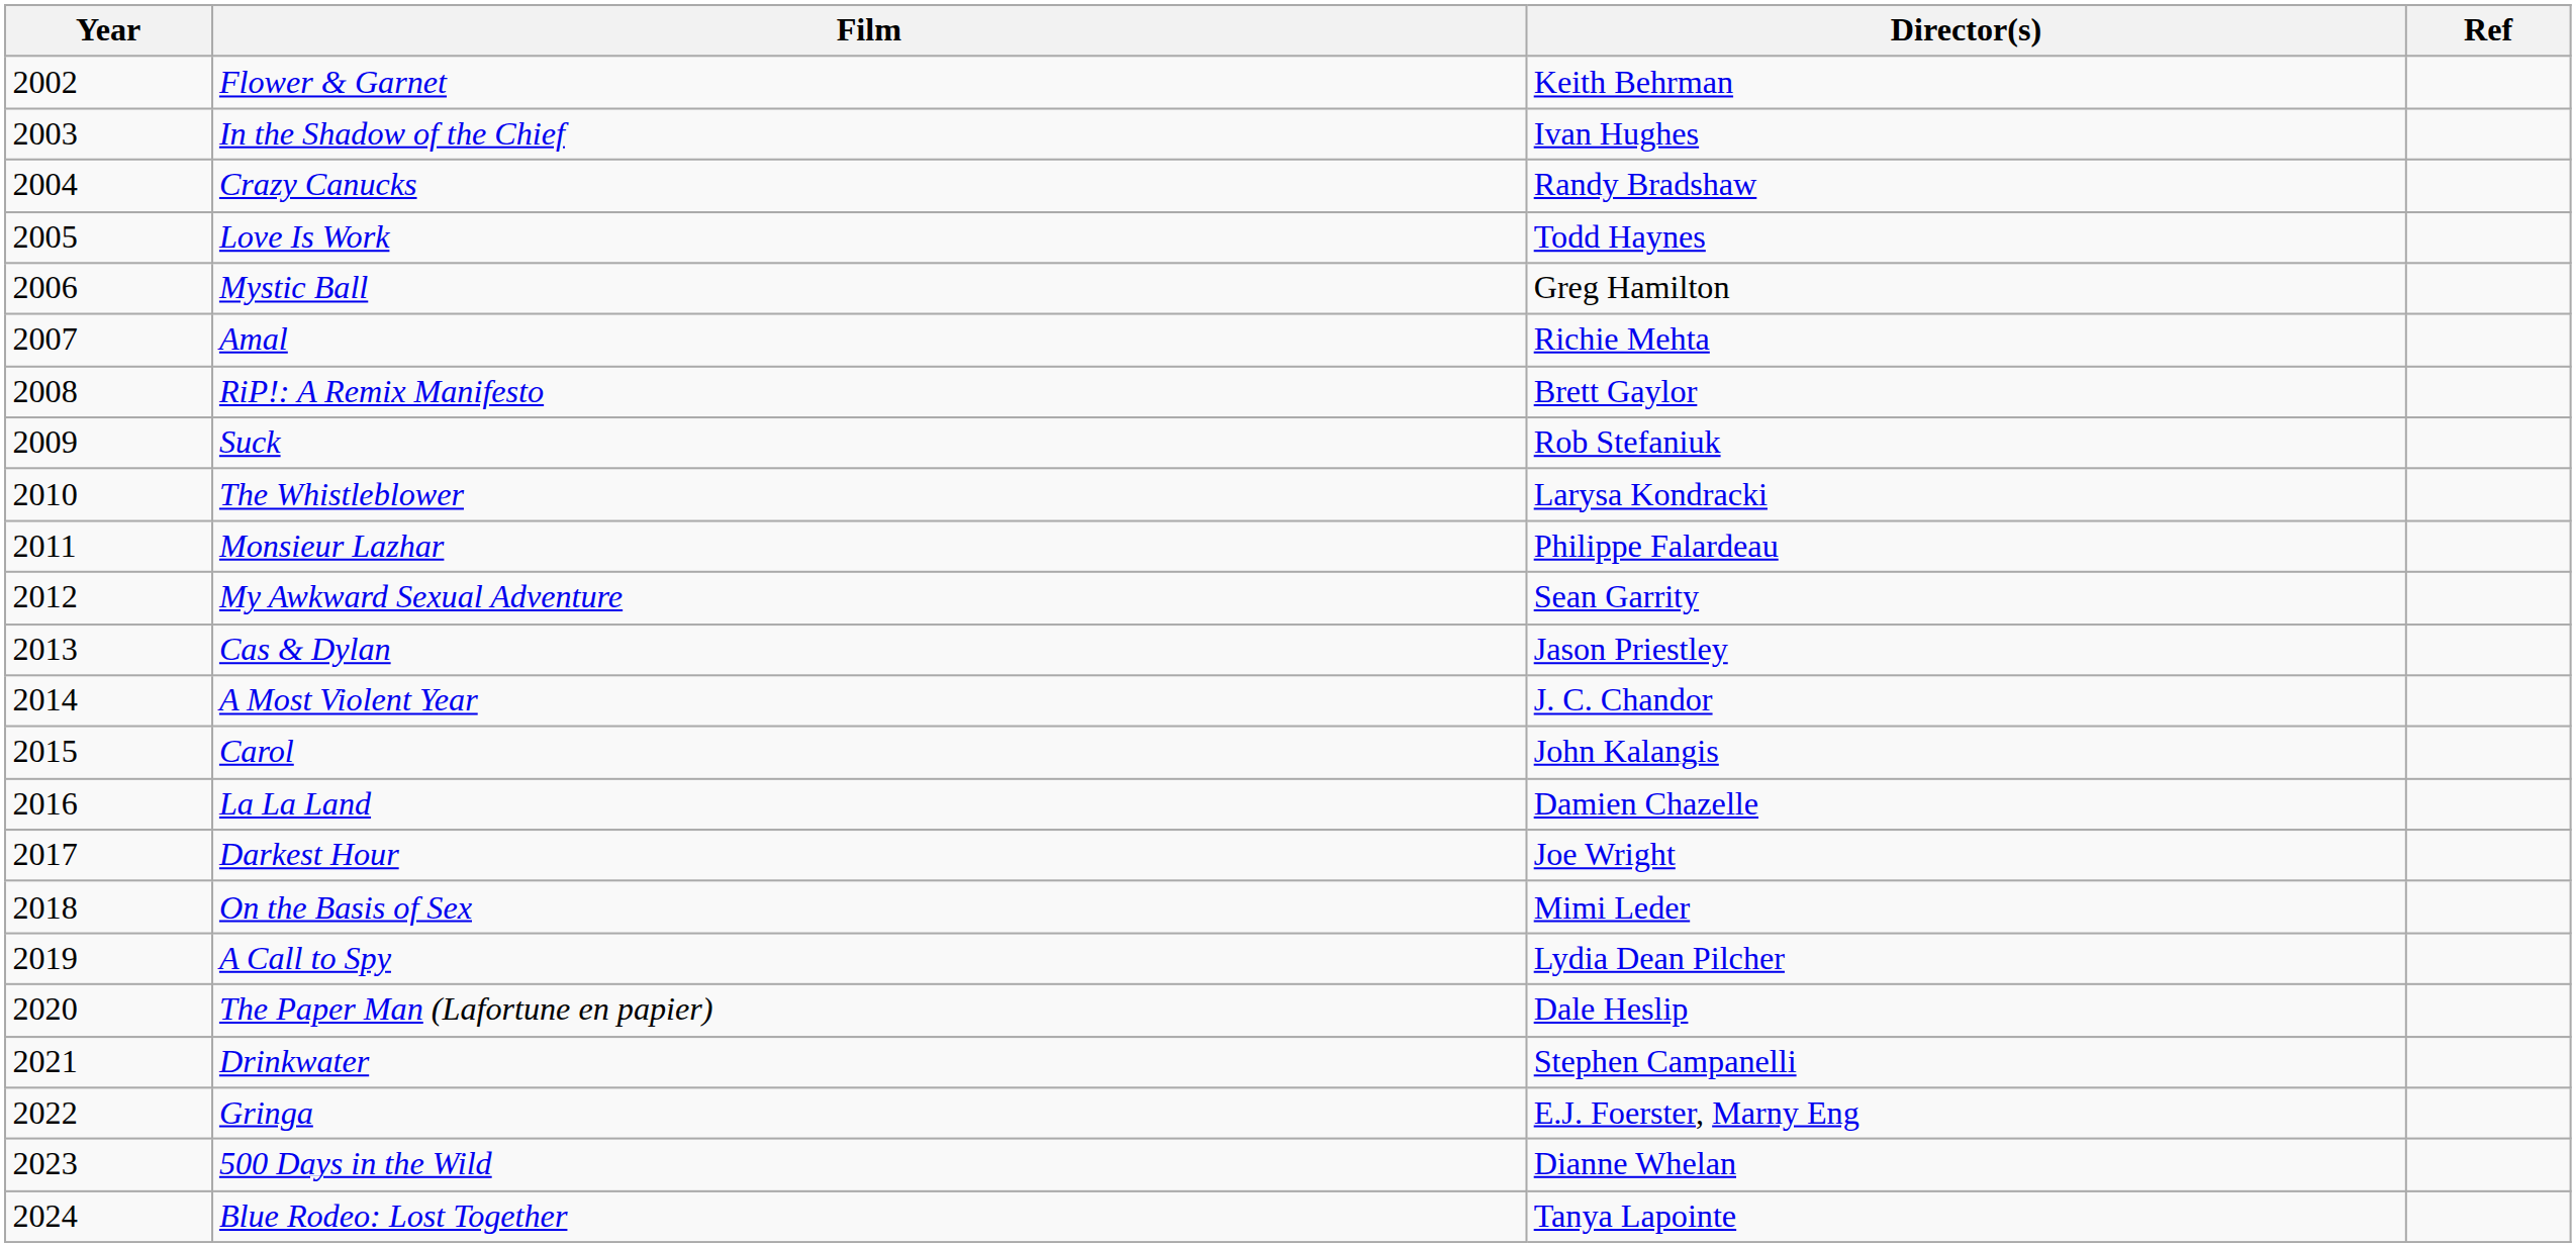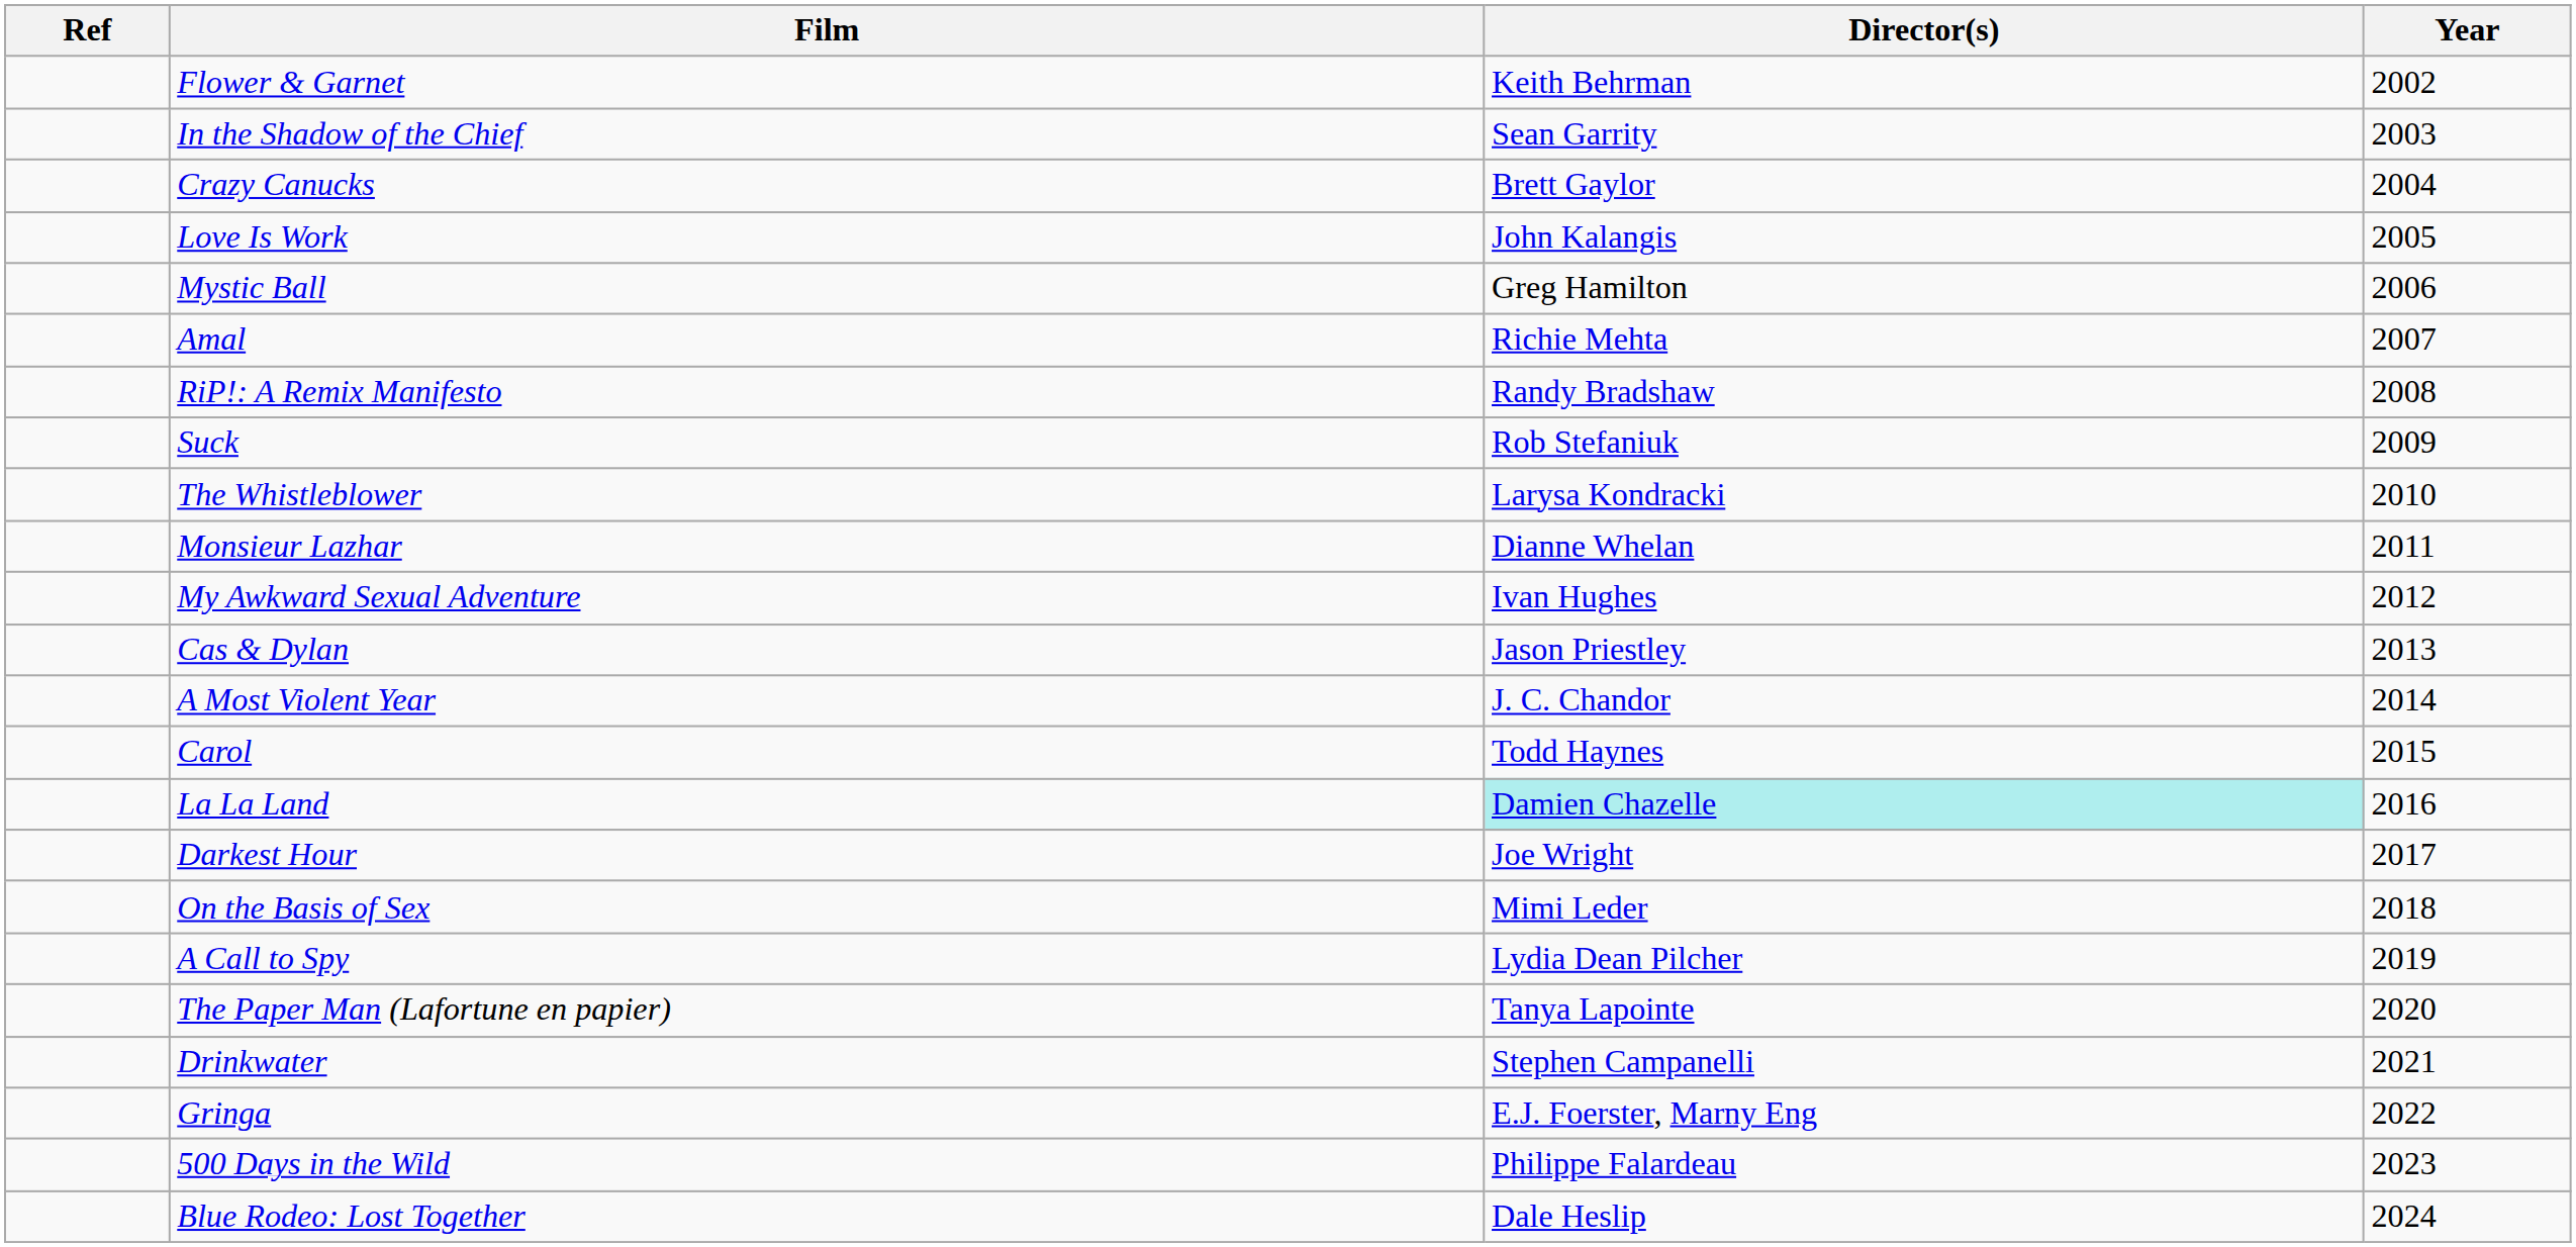 <table class = "wikitable sortable" width=100%>
 <tr>
-<th>Year</th>
+<th>Ref</th>
 <th>Film</th>
 <th>Director(s)</th>
-<th>Ref</th>
+<th>Year</th>
 </tr>
 <tr>
-<td>2002</td>
+<td></td>
 <td><em><a href='#'>Flower & Garnet</a></em></td>
 <td><a href='#'>Keith Behrman</a></td>
-<td></td>
+<td>2002</td>
 </tr>
 <tr>
+<td></td>
+<td><em><a href='#'>In the Shadow of the Chief</a></em></td>
+<td><a href='#'>Sean Garrity</a></td>
 <td>2003</td>
-<td><em><a href='#'>In the Shadow of the Chief</a></em></td>
-<td><a href='#'>Ivan Hughes</a></td>
-<td></td>
 </tr>
 <tr>
+<td></td>
+<td><em><a href='#'>Crazy Canucks</a></em></td>
+<td><a href='#'>Brett Gaylor</a></td>
 <td>2004</td>
-<td><em><a href='#'>Crazy Canucks</a></em></td>
-<td><a href='#'>Randy Bradshaw</a></td>
-<td></td>
 </tr>
 <tr>
+<td></td>
+<td><em><a href='#'>Love Is Work</a></em></td>
+<td><a href='#'>John Kalangis</a></td>
 <td>2005</td>
-<td><em><a href='#'>Love Is Work</a></em></td>
-<td><a href='#'>Todd Haynes</a></td>
-<td></td>
 </tr>
 <tr>
-<td>2006</td>
+<td></td>
 <td><em><a href='#'>Mystic Ball</a></em></td>
 <td>Greg Hamilton</td>
-<td></td>
+<td>2006</td>
 </tr>
 <tr>
-<td>2007</td>
+<td></td>
 <td><em><a href='#'>Amal</a></em></td>
 <td><a href='#'>Richie Mehta</a></td>
-<td></td>
+<td>2007</td>
 </tr>
 <tr>
+<td></td>
+<td><em><a href='#'>RiP!: A Remix Manifesto</a></em></td>
+<td><a href='#'>Randy Bradshaw</a></td>
 <td>2008</td>
-<td><em><a href='#'>RiP!: A Remix Manifesto</a></em></td>
-<td><a href='#'>Brett Gaylor</a></td>
-<td></td>
 </tr>
 <tr>
-<td>2009</td>
+<td></td>
 <td><em><a href='#'>Suck</a></em></td>
 <td><a href='#'>Rob Stefaniuk</a></td>
-<td></td>
+<td>2009</td>
 </tr>
 <tr>
-<td>2010</td>
+<td></td>
 <td><em><a href='#'>The Whistleblower</a></em></td>
 <td><a href='#'>Larysa Kondracki</a></td>
-<td></td>
+<td>2010</td>
 </tr>
 <tr>
+<td></td>
+<td><em><a href='#'>Monsieur Lazhar</a></em></td>
+<td><a href='#'>Dianne Whelan</a></td>
 <td>2011</td>
-<td><em><a href='#'>Monsieur Lazhar</a></em></td>
-<td><a href='#'>Philippe Falardeau</a></td>
-<td></td>
 </tr>
 <tr>
+<td></td>
+<td><em><a href='#'>My Awkward Sexual Adventure</a></em></td>
+<td><a href='#'>Ivan Hughes</a></td>
 <td>2012</td>
-<td><em><a href='#'>My Awkward Sexual Adventure</a></em></td>
-<td><a href='#'>Sean Garrity</a></td>
-<td></td>
 </tr>
 <tr>
-<td>2013</td>
+<td></td>
 <td><em><a href='#'>Cas & Dylan</a></em></td>
 <td><a href='#'>Jason Priestley</a></td>
-<td></td>
+<td>2013</td>
 </tr>
 <tr>
-<td>2014</td>
+<td></td>
 <td><em><a href='#'>A Most Violent Year</a></em></td>
 <td><a href='#'>J. C. Chandor</a></td>
-<td></td>
+<td>2014</td>
 </tr>
 <tr>
+<td></td>
+<td><em><a href='#'>Carol</a></em></td>
+<td><a href='#'>Todd Haynes</a></td>
 <td>2015</td>
-<td><em><a href='#'>Carol</a></em></td>
-<td><a href='#'>John Kalangis</a></td>
-<td></td>
 </tr>
 <tr>
+<td></td>
+<td><em><a href='#'>La La Land</a></em></td>
+<td style="background: paleturquoise;"><a href='#'>Damien Chazelle</a></td>
 <td>2016</td>
-<td><em><a href='#'>La La Land</a></em></td>
-<td><a href='#'>Damien Chazelle</a></td>
-<td></td>
 </tr>
 <tr>
-<td>2017</td>
+<td></td>
 <td><em><a href='#'>Darkest Hour</a></em></td>
 <td><a href='#'>Joe Wright</a></td>
-<td></td>
+<td>2017</td>
 </tr>
 <tr>
-<td>2018</td>
+<td></td>
 <td><em><a href='#'>On the Basis of Sex</a></em></td>
 <td><a href='#'>Mimi Leder</a></td>
-<td></td>
+<td>2018</td>
 </tr>
 <tr>
-<td>2019</td>
+<td></td>
 <td><em><a href='#'>A Call to Spy</a></em></td>
 <td><a href='#'>Lydia Dean Pilcher</a></td>
-<td></td>
+<td>2019</td>
 </tr>
 <tr>
+<td></td>
+<td><em><a href='#'>The Paper Man</a> (Lafortune en papier)</em></td>
+<td><a href='#'>Tanya Lapointe</a></td>
 <td>2020</td>
-<td><em><a href='#'>The Paper Man</a> (Lafortune en papier)</em></td>
-<td><a href='#'>Dale Heslip</a></td>
-<td></td>
 </tr>
 <tr>
-<td>2021</td>
+<td></td>
 <td><em><a href='#'>Drinkwater</a></em></td>
 <td><a href='#'>Stephen Campanelli</a></td>
-<td></td>
+<td>2021</td>
 </tr>
 <tr>
-<td>2022</td>
+<td></td>
 <td><em><a href='#'>Gringa</a></em></td>
 <td><a href='#'>E.J. Foerster</a>, <a href='#'>Marny Eng</a></td>
-<td></td>
+<td>2022</td>
 </tr>
 <tr>
+<td></td>
+<td><em><a href='#'>500 Days in the Wild</a></em></td>
+<td><a href='#'>Philippe Falardeau</a></td>
 <td>2023</td>
-<td><em><a href='#'>500 Days in the Wild</a></em></td>
-<td><a href='#'>Dianne Whelan</a></td>
-<td></td>
 </tr>
 <tr>
+<td></td>
+<td><em><a href='#'>Blue Rodeo: Lost Together</a></em></td>
+<td><a href='#'>Dale Heslip</a></td>
 <td>2024</td>
-<td><em><a href='#'>Blue Rodeo: Lost Together</a></em></td>
-<td><a href='#'>Tanya Lapointe</a></td>
-<td></td>
 </tr>
 </table>
